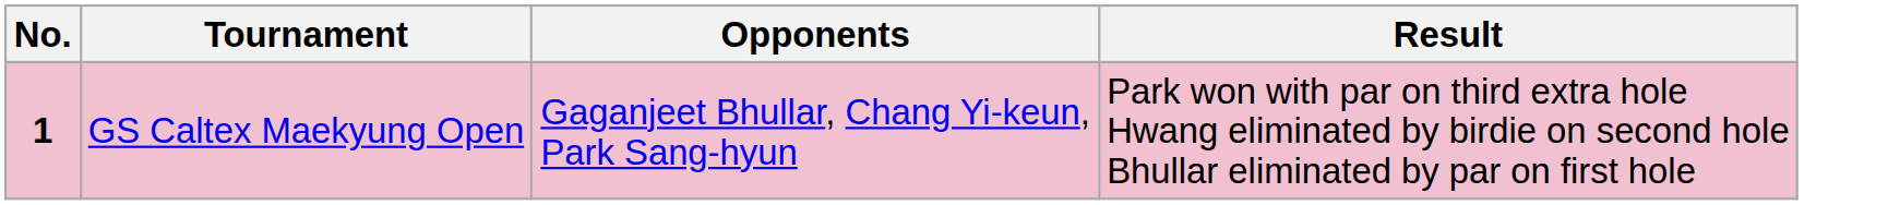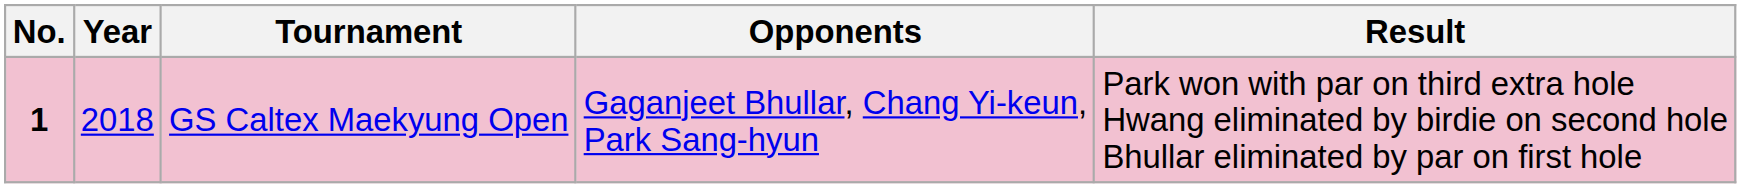 <table class="wikitable" style="font-size:95%;">
 <tr>
 <th>No.</th>
+<th>Year</th>
 <th>Tournament</th>
 <th>Opponents</th>
 <th>Result</th>
 </tr>
 <tr style="background:#F2C1D1;">
 <td align=center><strong>1</strong></td>
+<td><a href='#'>2018</a></td>
 <td><a href='#'>GS Caltex Maekyung Open</a></td>
 <td> <a href='#'>Gaganjeet Bhullar</a>,  <a href='#'>Chang Yi-keun</a>,<br> <a href='#'>Park Sang-hyun</a></td>
 <td>Park won with par on third extra hole<br>Hwang eliminated by birdie on second hole<br>Bhullar eliminated by par on first hole</td>
 </tr>
 </table>
